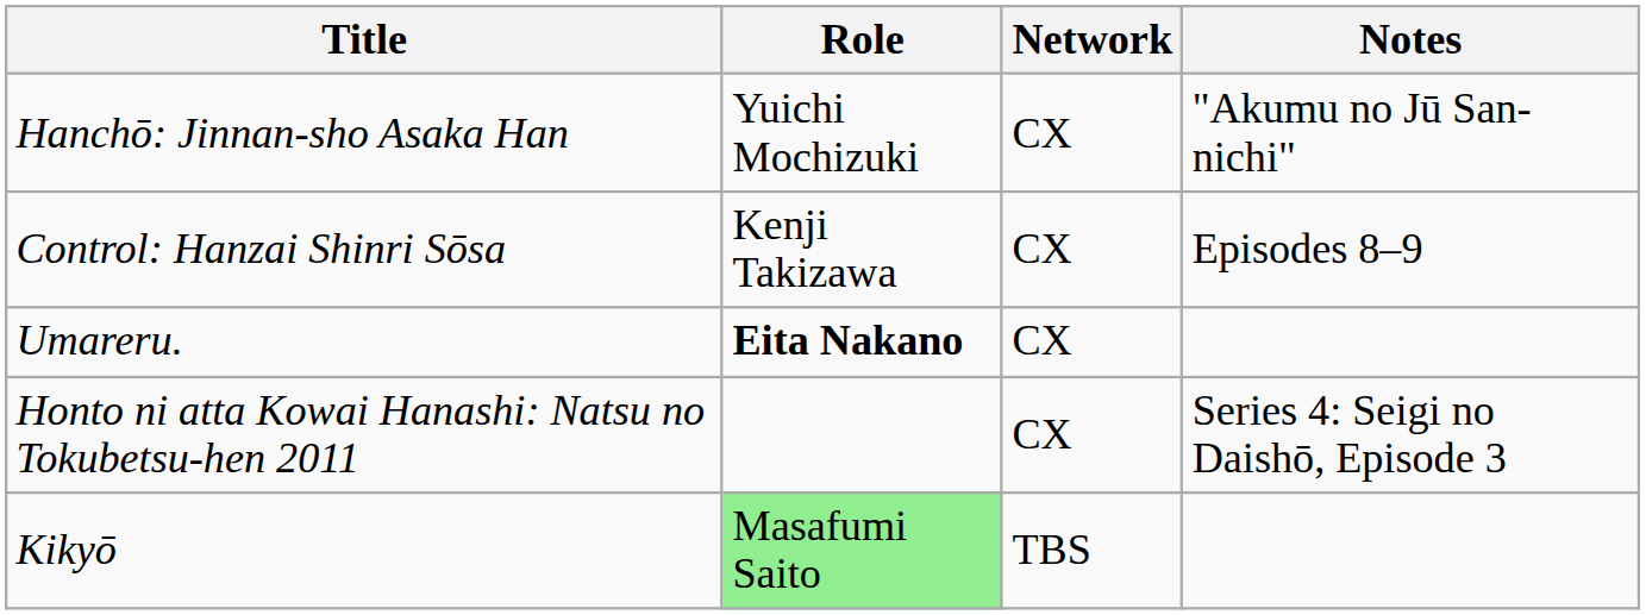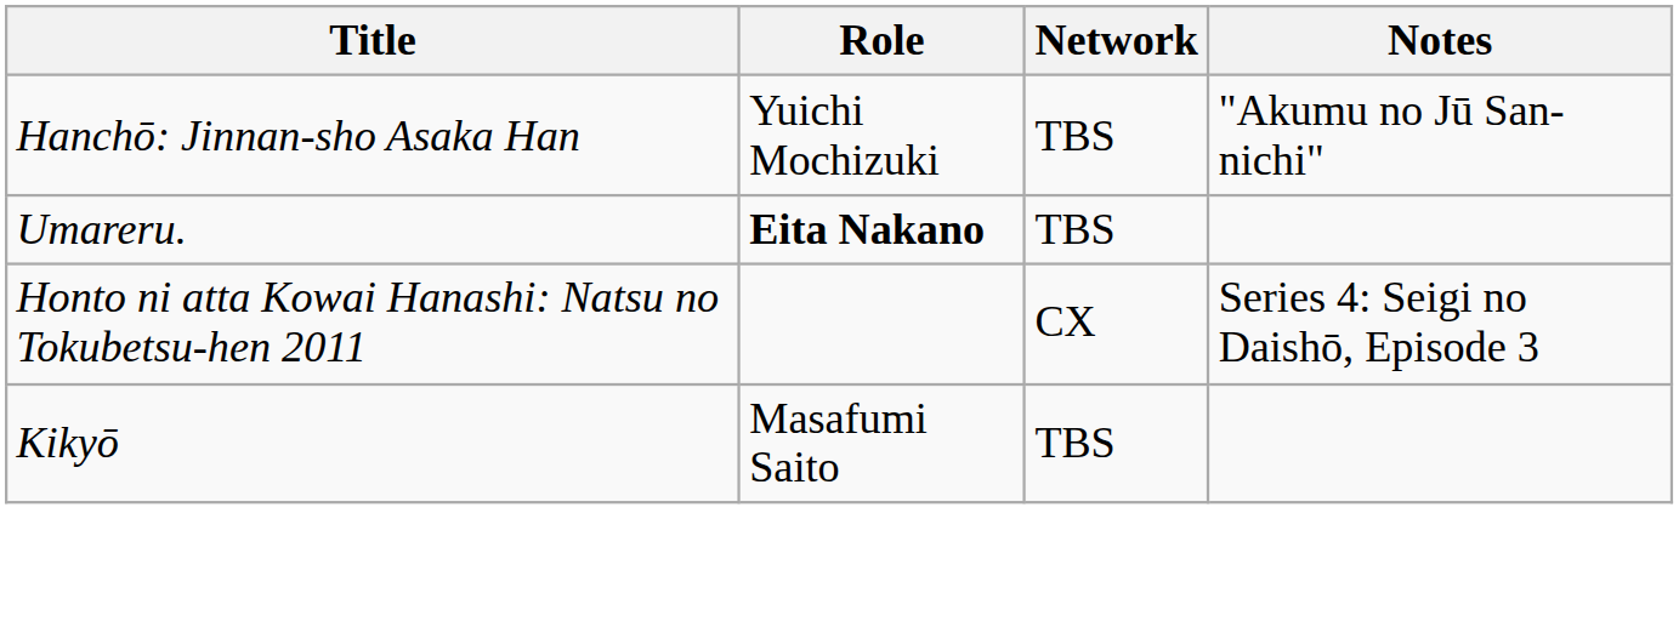 <table class="wikitable">
 <tr>
 <th>Title</th>
 <th>Role</th>
 <th>Network</th>
 <th>Notes</th>
 </tr>
 <tr>
 <td><em>Hanchō: Jinnan-sho Asaka Han</em></td>
 <td>Yuichi Mochizuki</td>
-<td>CX</td>
+<td>TBS</td>
 <td>"Akumu no Jū San-nichi"</td>
-</tr>
-<tr>
-<td><em>Control: Hanzai Shinri Sōsa</em></td>
-<td>Kenji Takizawa</td>
-<td>CX</td>
-<td>Episodes 8–9</td>
 </tr>
 <tr>
 <td><em>Umareru.</em></td>
 <td><strong>Eita Nakano</strong></td>
-<td>CX</td>
+<td>TBS</td>
 <td></td>
 </tr>
 <tr>
 <td><em>Honto ni atta Kowai Hanashi: Natsu no Tokubetsu-hen 2011</em></td>
 <td></td>
 <td>CX</td>
 <td>Series 4: Seigi no Daishō, Episode 3</td>
 </tr>
 <tr>
 <td><em>Kikyō</em></td>
-<td style="background: lightgreen;">Masafumi Saito</td>
+<td>Masafumi Saito</td>
 <td>TBS</td>
 <td></td>
 </tr>
 </table>
